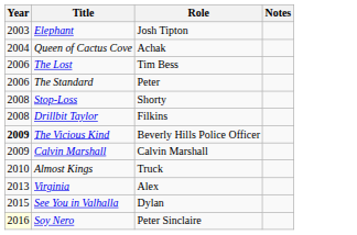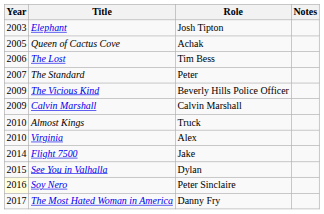 <table class="wikitable sortable">
 <tr>
 <th>Year</th>
 <th>Title</th>
 <th>Role</th>
 <th>Notes</th>
 </tr>
 <tr>
 <td>2003</td>
 <td><a href='#'><em>Elephant</em></a></td>
 <td>Josh Tipton</td>
 <td></td>
 </tr>
 <tr>
-<td>2004</td>
+<td>2005</td>
 <td><em>Queen of Cactus Cove</em></td>
 <td>Achak</td>
 <td></td>
 </tr>
 <tr>
 <td>2006</td>
 <td><a href='#'><em>The Lost</em></a></td>
 <td>Tim Bess</td>
 <td></td>
 </tr>
 <tr>
-<td>2006</td>
+<td>2007</td>
 <td><em>The Standard</em></td>
 <td>Peter</td>
 <td></td>
 </tr>
 <tr>
-<td>2008</td>
-<td><a href='#'><em>Stop-Loss</em></a></td>
-<td>Shorty</td>
-<td></td>
-</tr>
-<tr>
-<td>2008</td>
-<td><em><a href='#'>Drillbit Taylor</a></em></td>
-<td>Filkins</td>
-<td></td>
-</tr>
-<tr>
-<td><strong>2009</strong></td>
+<td>2009</td>
 <td><em><a href='#'>The Vicious Kind</a></em></td>
 <td>Beverly Hills Police Officer</td>
 <td></td>
 </tr>
 <tr>
 <td>2009</td>
 <td><em><a href='#'>Calvin Marshall</a></em></td>
 <td>Calvin Marshall</td>
 <td></td>
 </tr>
 <tr>
 <td>2010</td>
 <td><em>Almost Kings</em></td>
 <td>Truck</td>
 <td></td>
 </tr>
 <tr>
-<td>2013</td>
+<td>2010</td>
 <td><a href='#'><em>Virginia</em></a></td>
 <td>Alex</td>
+<td></td>
+</tr>
+<tr>
+<td>2014</td>
+<td><em><a href='#'>Flight 7500</a></em></td>
+<td>Jake</td>
 <td></td>
 </tr>
 <tr>
 <td>2015</td>
 <td><em><a href='#'>See You in Valhalla</a></em></td>
 <td>Dylan</td>
 <td></td>
 </tr>
 <tr>
 <td style="background: lightyellow;">2016</td>
 <td><em><a href='#'>Soy Nero</a></em></td>
 <td>Peter Sinclaire</td>
 <td></td>
 </tr>
+<tr>
+<td>2017</td>
+<td><em><a href='#'>The Most Hated Woman in America</a></em></td>
+<td>Danny Fry</td>
+<td></td>
+</tr>
 </table>
